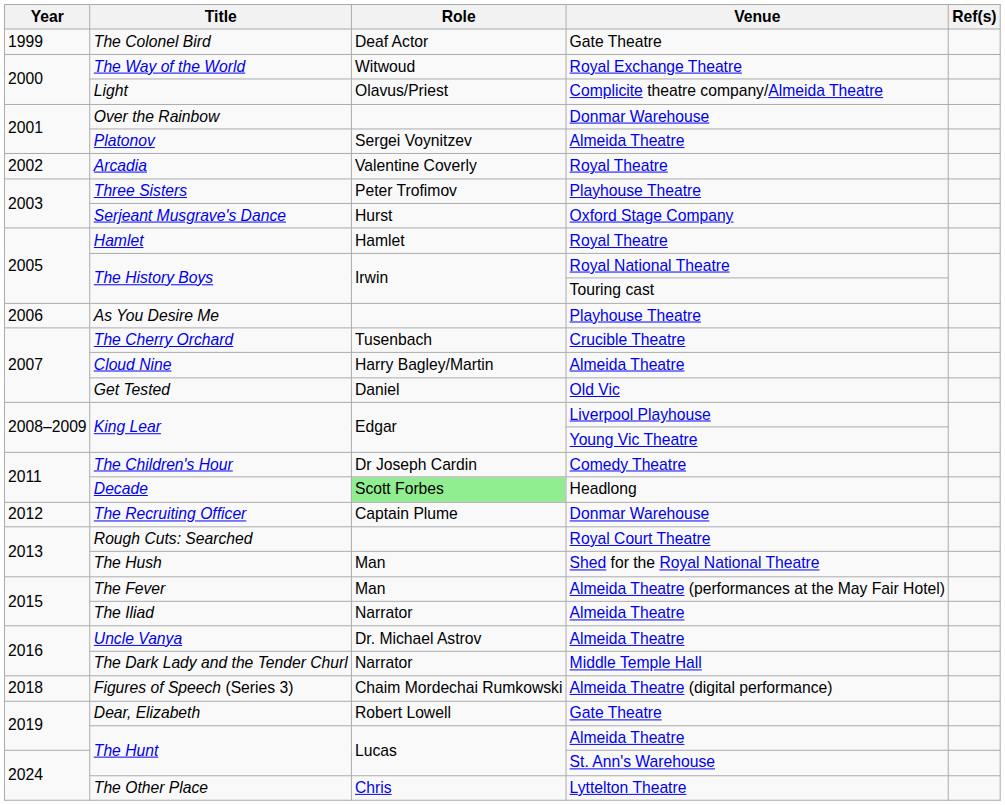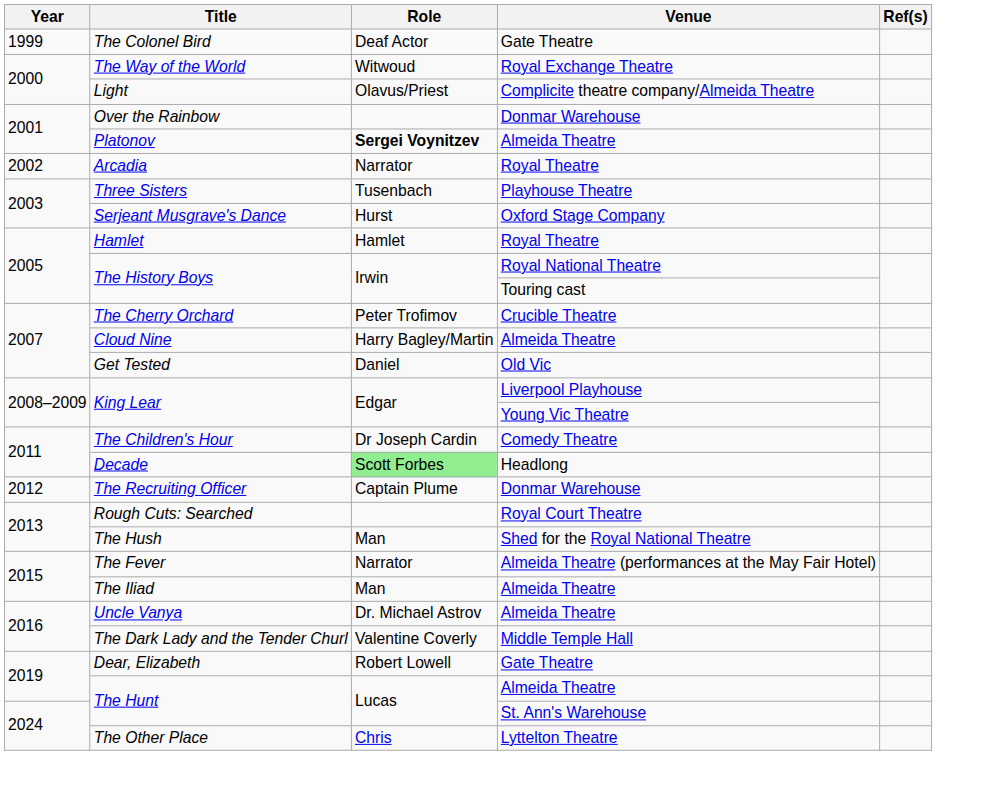 <table class="wikitable sortable">
 <tr>
 <th>Year</th>
 <th>Title</th>
 <th>Role</th>
 <th>Venue</th>
 <th>Ref(s)</th>
 </tr>
 <tr>
 <td>1999</td>
 <td><em>The Colonel Bird</em></td>
 <td>Deaf Actor</td>
 <td>Gate Theatre</td>
 <td></td>
 </tr>
 <tr>
 <td rowspan="2">2000</td>
 <td><em><a href='#'>The Way of the World</a></em></td>
 <td>Witwoud</td>
 <td><a href='#'>Royal Exchange Theatre</a></td>
 <td></td>
 </tr>
 <tr>
 <td><em>Light</em></td>
 <td>Olavus/Priest</td>
 <td><a href='#'>Complicite</a> theatre company/<a href='#'>Almeida Theatre</a></td>
 <td></td>
 </tr>
 <tr>
 <td rowspan="2">2001</td>
 <td><em>Over the Rainbow</em></td>
 <td></td>
 <td><a href='#'>Donmar Warehouse</a></td>
 <td></td>
 </tr>
 <tr>
 <td><em><a href='#'>Platonov</a></em></td>
-<td>Sergei Voynitzev</td>
+<td><strong>Sergei Voynitzev</strong></td>
 <td><a href='#'>Almeida Theatre</a></td>
 <td></td>
 </tr>
 <tr>
 <td>2002</td>
 <td><em><a href='#'>Arcadia</a></em></td>
-<td>Valentine Coverly</td>
+<td>Narrator</td>
 <td><a href='#'>Royal Theatre</a></td>
 <td></td>
 </tr>
 <tr>
 <td rowspan="2">2003</td>
 <td><em><a href='#'>Three Sisters</a></em></td>
-<td>Peter Trofimov</td>
+<td>Tusenbach</td>
 <td><a href='#'>Playhouse Theatre</a></td>
 <td></td>
 </tr>
 <tr>
 <td><em><a href='#'>Serjeant Musgrave's Dance</a></em></td>
 <td>Hurst</td>
 <td><a href='#'>Oxford Stage Company</a></td>
 <td></td>
 </tr>
 <tr>
 <td rowspan="3">2005</td>
 <td><em><a href='#'>Hamlet</a></em></td>
 <td>Hamlet</td>
 <td><a href='#'>Royal Theatre</a></td>
 <td></td>
 </tr>
 <tr>
 <td rowspan="2"><em><a href='#'>The History Boys</a></em></td>
 <td rowspan="2">Irwin</td>
 <td><a href='#'>Royal National Theatre</a></td>
 <td rowspan="2"></td>
 </tr>
 <tr>
 <td>Touring cast</td>
 </tr>
 <tr>
-<td>2006</td>
-<td><em>As You Desire Me</em></td>
-<td></td>
-<td><a href='#'>Playhouse Theatre</a></td>
-<td></td>
-</tr>
-<tr>
 <td rowspan="3">2007</td>
 <td><em><a href='#'>The Cherry Orchard</a></em></td>
-<td>Tusenbach</td>
+<td>Peter Trofimov</td>
 <td><a href='#'>Crucible Theatre</a></td>
 <td></td>
 </tr>
 <tr>
 <td><em><a href='#'>Cloud Nine</a></em></td>
 <td>Harry Bagley/Martin</td>
 <td><a href='#'>Almeida Theatre</a></td>
 <td></td>
 </tr>
 <tr>
 <td><em>Get Tested</em></td>
 <td>Daniel</td>
 <td><a href='#'>Old Vic</a></td>
 <td></td>
 </tr>
 <tr>
 <td rowspan="2">2008–2009</td>
 <td rowspan="2"><em><a href='#'>King Lear</a></em></td>
 <td rowspan="2">Edgar</td>
 <td><a href='#'>Liverpool Playhouse</a></td>
 <td rowspan="2"></td>
 </tr>
 <tr>
 <td><a href='#'>Young Vic Theatre</a></td>
 </tr>
 <tr>
 <td rowspan="2">2011</td>
 <td><em><a href='#'>The Children's Hour</a></em></td>
 <td>Dr Joseph Cardin</td>
 <td><a href='#'>Comedy Theatre</a></td>
 <td></td>
 </tr>
 <tr>
 <td><em><a href='#'>Decade</a></em></td>
 <td style="background: lightgreen;">Scott Forbes</td>
 <td>Headlong</td>
 <td></td>
 </tr>
 <tr>
 <td>2012</td>
 <td><em><a href='#'>The Recruiting Officer</a></em></td>
 <td>Captain Plume</td>
 <td><a href='#'>Donmar Warehouse</a></td>
 <td></td>
 </tr>
 <tr>
 <td rowspan="2">2013</td>
 <td><em>Rough Cuts: Searched</em></td>
 <td></td>
 <td><a href='#'>Royal Court Theatre</a></td>
 <td></td>
 </tr>
 <tr>
 <td><em>The Hush</em></td>
 <td>Man</td>
 <td><a href='#'>Shed</a> for the <a href='#'>Royal National Theatre</a></td>
 <td></td>
 </tr>
 <tr>
 <td rowspan="2">2015</td>
 <td><em>The Fever</em></td>
-<td>Man</td>
+<td>Narrator</td>
 <td><a href='#'>Almeida Theatre</a> (performances at the May Fair Hotel)</td>
 <td></td>
 </tr>
 <tr>
 <td><em>The Iliad</em></td>
-<td>Narrator</td>
+<td>Man</td>
 <td><a href='#'>Almeida Theatre</a></td>
 <td></td>
 </tr>
 <tr>
 <td rowspan="2">2016</td>
 <td><em><a href='#'>Uncle Vanya</a></em></td>
 <td>Dr. Michael Astrov</td>
 <td><a href='#'>Almeida Theatre</a></td>
 <td></td>
 </tr>
 <tr>
 <td><em>The Dark Lady and the Tender Churl</em></td>
-<td>Narrator</td>
+<td>Valentine Coverly</td>
 <td><a href='#'>Middle Temple Hall</a></td>
-<td></td>
-</tr>
-<tr>
-<td>2018</td>
-<td><em>Figures of Speech</em> (Series 3)</td>
-<td>Chaim Mordechai Rumkowski</td>
-<td><a href='#'>Almeida Theatre</a> (digital performance)</td>
 <td></td>
 </tr>
 <tr>
 <td rowspan="2">2019</td>
 <td><em>Dear, Elizabeth</em></td>
 <td>Robert Lowell</td>
 <td><a href='#'>Gate Theatre</a></td>
 <td></td>
 </tr>
 <tr>
 <td rowspan="2"><em><a href='#'>The Hunt</a></em></td>
 <td rowspan="2">Lucas</td>
 <td><a href='#'>Almeida Theatre</a></td>
 <td></td>
 </tr>
 <tr>
 <td rowspan="2">2024</td>
 <td><a href='#'>St. Ann's Warehouse</a></td>
 <td></td>
 </tr>
 <tr>
 <td><em>The Other Place</em></td>
 <td><a href='#'>Chris</a></td>
 <td><a href='#'>Lyttelton Theatre</a></td>
 <td></td>
 </tr>
 </table>
